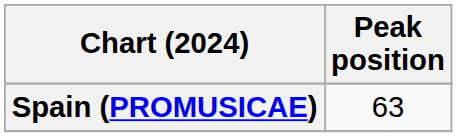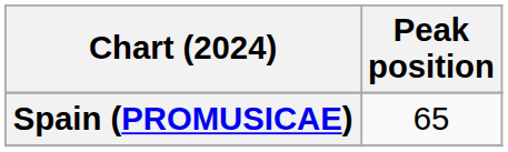 <table class="wikitable sortable plainrowheaders" style="text-align:center">
 <tr>
 <th scope="col">Chart (2024)</th>
 <th scope="col">Peak<br>position</th>
 </tr>
 <tr>
 </tr>
 <tr>
 <th scope="row">Spain (<a href='#'>PROMUSICAE</a>)</th>
-<td>63</td>
+<td>65</td>
 </tr>
 <tr>
 </tr>
 </table>
